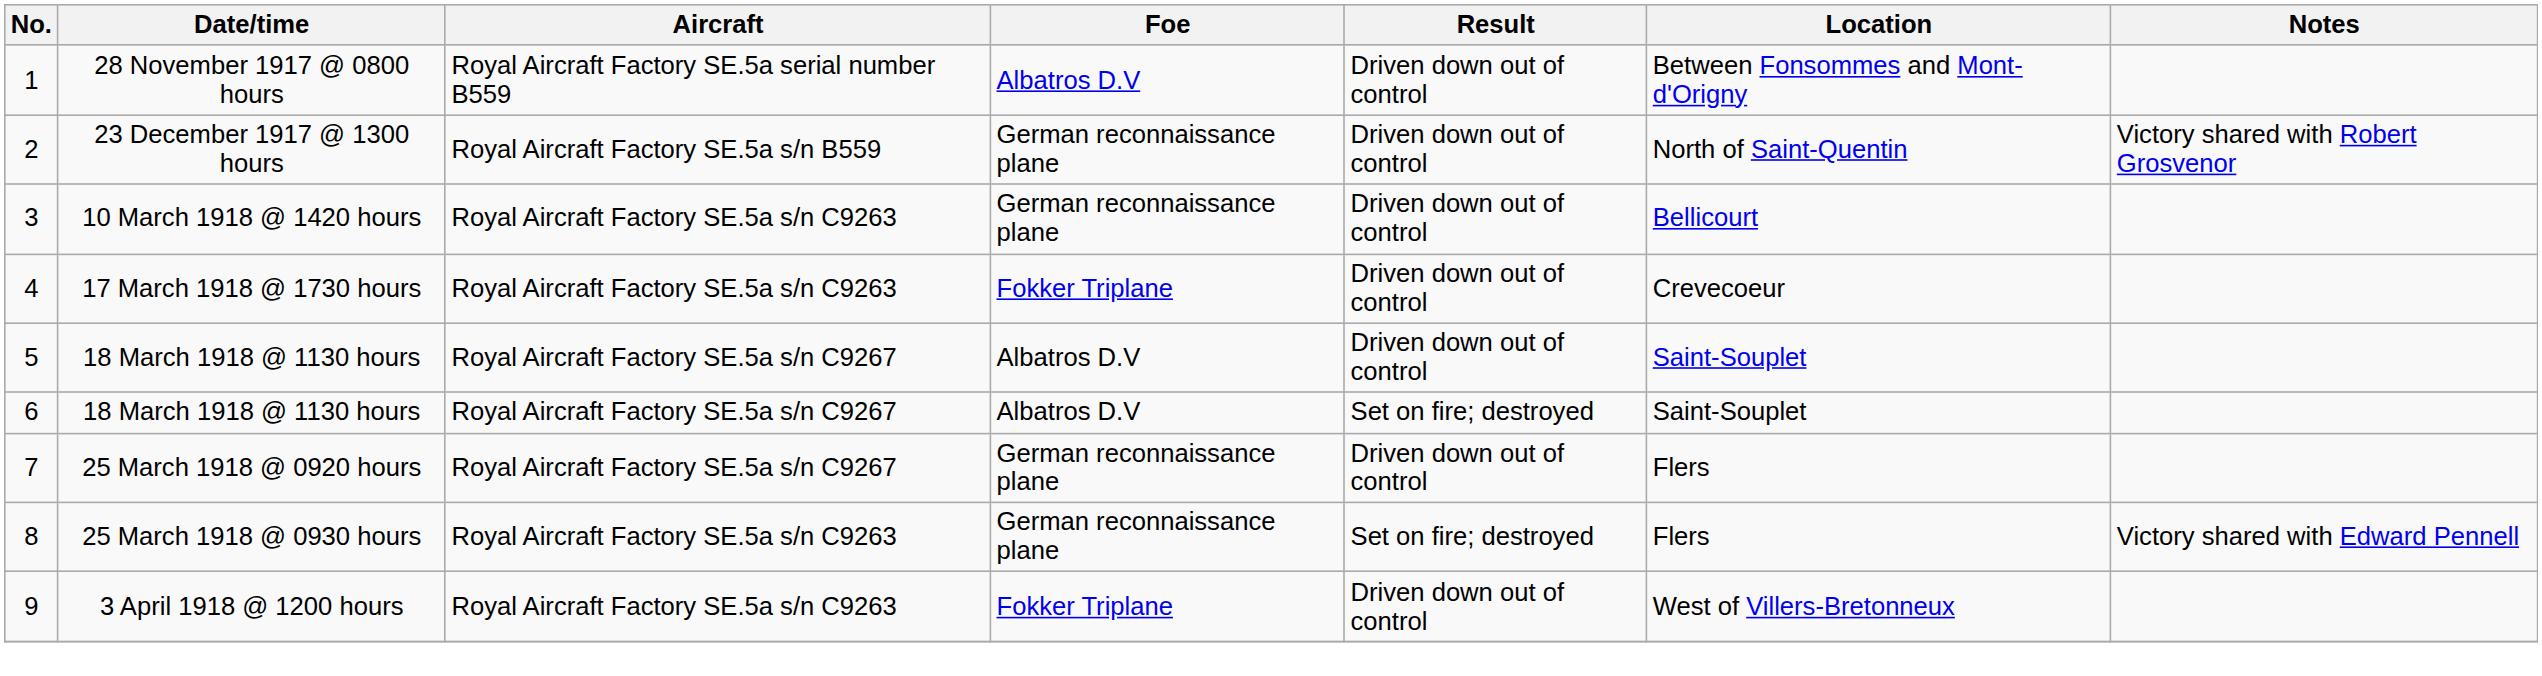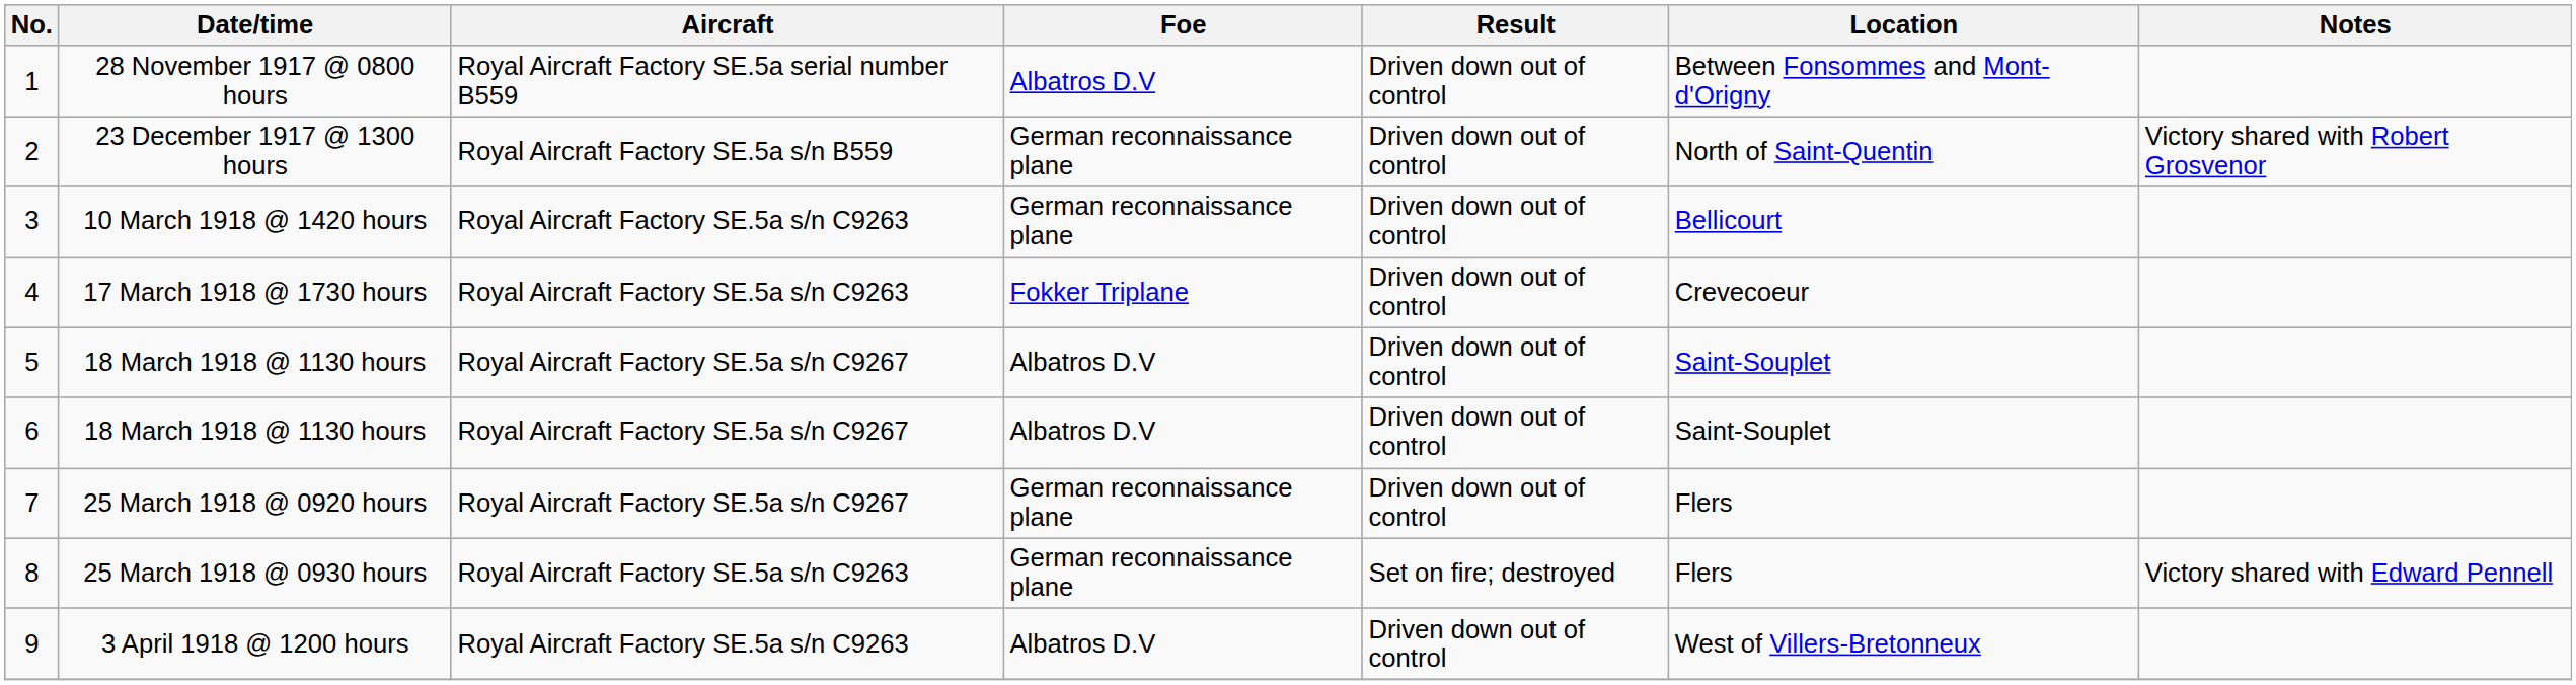 <table class="wikitable" border="1" style="margin: 1em auto 1em auto">
 <tr>
 <th>No.</th>
 <th>Date/time</th>
 <th>Aircraft</th>
 <th>Foe</th>
 <th>Result</th>
 <th>Location</th>
 <th>Notes</th>
 </tr>
 <tr>
 <td align="center">1</td>
 <td align="center">28 November 1917 @ 0800 hours</td>
 <td>Royal Aircraft Factory SE.5a serial number B559</td>
 <td><a href='#'>Albatros D.V</a></td>
 <td>Driven down out of control</td>
 <td>Between <a href='#'>Fonsommes</a> and <a href='#'>Mont-d'Origny</a></td>
 <td></td>
 </tr>
 <tr>
 <td align="center">2</td>
 <td align="center">23 December 1917 @ 1300 hours</td>
 <td>Royal Aircraft Factory SE.5a s/n B559</td>
 <td>German reconnaissance plane</td>
 <td>Driven down out of control</td>
 <td>North of <a href='#'>Saint-Quentin</a></td>
 <td>Victory shared with <a href='#'>Robert Grosvenor</a></td>
 </tr>
 <tr>
 <td align="center">3</td>
 <td align="center">10 March 1918 @ 1420 hours</td>
 <td>Royal Aircraft Factory SE.5a s/n C9263</td>
 <td>German reconnaissance plane</td>
 <td>Driven down out of control</td>
 <td><a href='#'>Bellicourt</a></td>
 <td></td>
 </tr>
 <tr>
 <td align="center">4</td>
 <td align="center">17 March 1918 @ 1730 hours</td>
 <td>Royal Aircraft Factory SE.5a s/n C9263</td>
 <td><a href='#'>Fokker Triplane</a></td>
 <td>Driven down out of control</td>
 <td>Crevecoeur</td>
 <td></td>
 </tr>
 <tr>
 <td align="center">5</td>
 <td align="center">18 March 1918 @ 1130 hours</td>
 <td>Royal Aircraft Factory SE.5a s/n C9267</td>
 <td>Albatros D.V</td>
 <td>Driven down out of control</td>
 <td><a href='#'>Saint-Souplet</a></td>
 <td></td>
 </tr>
 <tr>
 <td align="center">6</td>
 <td align="center">18 March 1918 @ 1130 hours</td>
 <td>Royal Aircraft Factory SE.5a s/n C9267</td>
 <td>Albatros D.V</td>
-<td>Set on fire; destroyed</td>
+<td>Driven down out of control</td>
 <td>Saint-Souplet</td>
 <td></td>
 </tr>
 <tr>
 <td align="center">7</td>
 <td align="center">25 March 1918 @ 0920 hours</td>
 <td>Royal Aircraft Factory SE.5a s/n C9267</td>
 <td>German reconnaissance plane</td>
 <td>Driven down out of control</td>
 <td>Flers</td>
 <td></td>
 </tr>
 <tr>
 <td align="center">8</td>
 <td align="center">25 March 1918 @ 0930 hours</td>
 <td>Royal Aircraft Factory SE.5a s/n C9263</td>
 <td>German reconnaissance plane</td>
 <td>Set on fire; destroyed</td>
 <td>Flers</td>
 <td>Victory shared with <a href='#'>Edward Pennell</a></td>
 </tr>
 <tr>
 <td align="center">9</td>
 <td align="center">3 April 1918 @ 1200 hours</td>
 <td>Royal Aircraft Factory SE.5a s/n C9263</td>
-<td><a href='#'>Fokker Triplane</a></td>
+<td>Albatros D.V</td>
 <td>Driven down out of control</td>
 <td>West of <a href='#'>Villers-Bretonneux</a></td>
 <td></td>
 </tr>
 <tr>
 </tr>
 </table>
